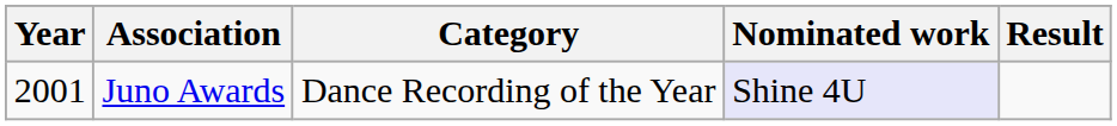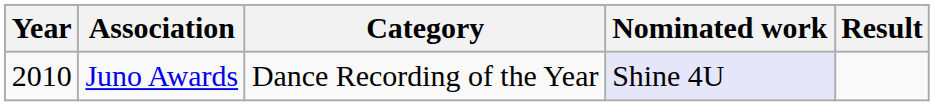 <table class="wikitable sortable">
 <tr>
 <th>Year</th>
 <th>Association</th>
 <th>Category</th>
 <th>Nominated work</th>
 <th>Result</th>
 </tr>
 <tr>
-<td>2001</td>
+<td>2010</td>
 <td><a href='#'>Juno Awards</a></td>
 <td>Dance Recording of the Year</td>
 <td style="background: lavender;">Shine 4U</td>
 <td></td>
 </tr>
 </table>
